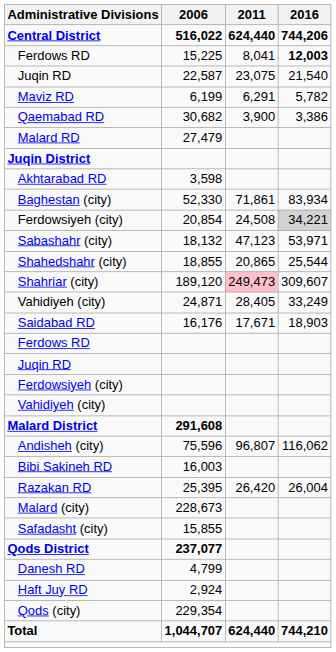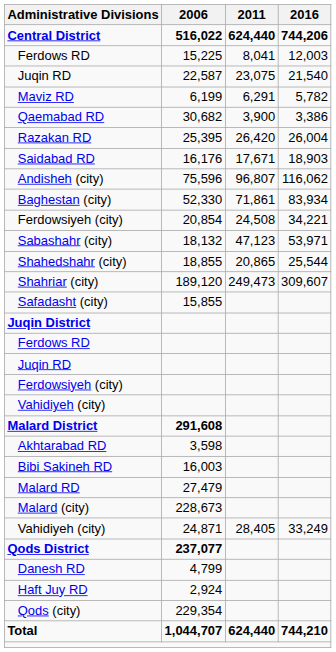 <table class="wikitable">
 <tr>
 <th>Administrative Divisions</th>
 <th>2006</th>
 <th>2011</th>
 <th>2016</th>
 </tr>
 <tr>
 <td><strong><a href='#'>Central District</a></strong></td>
 <td style="text-align: right;"><strong>516,022</strong></td>
 <td style="text-align: right;"><strong>624,440</strong></td>
 <td style="text-align: right;"><strong>744,206</strong></td>
 </tr>
 <tr>
 <td style="padding-left: 1em;">Ferdows RD</td>
 <td style="text-align: right;">15,225</td>
 <td style="text-align: right;">8,041</td>
-<td style="text-align: right;"><strong>12,003</strong></td>
+<td style="text-align: right;">12,003</td>
 </tr>
 <tr>
 <td style="padding-left: 1em;">Juqin RD</td>
 <td style="text-align: right;">22,587</td>
 <td style="text-align: right;">23,075</td>
 <td style="text-align: right;">21,540</td>
 </tr>
 <tr>
 <td style="padding-left: 1em;"><a href='#'>Maviz RD</a></td>
 <td style="text-align: right;">6,199</td>
 <td style="text-align: right;">6,291</td>
 <td style="text-align: right;">5,782</td>
 </tr>
 <tr>
 <td style="padding-left: 1em;"><a href='#'>Qaemabad RD</a></td>
 <td style="text-align: right;">30,682</td>
 <td style="text-align: right;">3,900</td>
 <td style="text-align: right;">3,386</td>
 </tr>
 <tr>
-<td style="padding-left: 1em;"><a href='#'>Malard RD</a></td>
-<td style="text-align: right;">27,479</td>
-<td style="text-align: right;"></td>
-<td style="text-align: right;"></td>
+<td style="padding-left: 1em;"><a href='#'>Razakan RD</a></td>
+<td style="text-align: right;">25,395</td>
+<td style="text-align: right;">26,420</td>
+<td style="text-align: right;">26,004</td>
 </tr>
 <tr>
-<td><strong><a href='#'>Juqin District</a></strong></td>
-<td style="text-align: right;"></td>
-<td style="text-align: right;"></td>
-<td style="text-align: right;"></td>
+<td style="padding-left: 1em;"><a href='#'>Saidabad RD</a></td>
+<td style="text-align: right;">16,176</td>
+<td style="text-align: right;">17,671</td>
+<td style="text-align: right;">18,903</td>
 </tr>
 <tr>
-<td style="padding-left: 1em;"><a href='#'>Akhtarabad RD</a></td>
-<td style="text-align: right;">3,598</td>
-<td style="text-align: right;"></td>
-<td style="text-align: right;"></td>
+<td style="padding-left: 1em;"><a href='#'>Andisheh</a> (city)</td>
+<td style="text-align: right;">75,596</td>
+<td style="text-align: right;">96,807</td>
+<td style="text-align: right;">116,062</td>
 </tr>
 <tr>
 <td style="padding-left: 1em;"><a href='#'>Baghestan</a> (city)</td>
 <td style="text-align: right;">52,330</td>
 <td style="text-align: right;">71,861</td>
 <td style="text-align: right;">83,934</td>
 </tr>
 <tr>
 <td style="padding-left: 1em;">Ferdowsiyeh (city)</td>
 <td style="text-align: right;">20,854</td>
 <td style="text-align: right;">24,508</td>
-<td style="background: lightgrey; text-align: right;">34,221</td>
+<td style="text-align: right;">34,221</td>
 </tr>
 <tr>
 <td style="padding-left: 1em;"><a href='#'>Sabashahr</a> (city)</td>
 <td style="text-align: right;">18,132</td>
 <td style="text-align: right;">47,123</td>
 <td style="text-align: right;">53,971</td>
 </tr>
 <tr>
 <td style="padding-left: 1em;"><a href='#'>Shahedshahr</a> (city)</td>
 <td style="text-align: right;">18,855</td>
 <td style="text-align: right;">20,865</td>
 <td style="text-align: right;">25,544</td>
 </tr>
 <tr>
 <td style="padding-left: 1em;"><a href='#'>Shahriar</a> (city)</td>
 <td style="text-align: right;">189,120</td>
-<td style="background: pink; text-align: right;">249,473</td>
+<td style="text-align: right;">249,473</td>
 <td style="text-align: right;">309,607</td>
 </tr>
 <tr>
-<td style="padding-left: 1em;">Vahidiyeh (city)</td>
-<td style="text-align: right;">24,871</td>
-<td style="text-align: right;">28,405</td>
-<td style="text-align: right;">33,249</td>
+<td style="padding-left: 1em;"><a href='#'>Safadasht</a> (city)</td>
+<td style="text-align: right;">15,855</td>
+<td style="text-align: right;"></td>
+<td style="text-align: right;"></td>
 </tr>
 <tr>
-<td style="padding-left: 1em;"><a href='#'>Saidabad RD</a></td>
-<td style="text-align: right;">16,176</td>
-<td style="text-align: right;">17,671</td>
-<td style="text-align: right;">18,903</td>
+<td><strong><a href='#'>Juqin District</a></strong></td>
+<td style="text-align: right;"></td>
+<td style="text-align: right;"></td>
+<td style="text-align: right;"></td>
 </tr>
 <tr>
 <td style="padding-left: 1em;"><a href='#'>Ferdows RD</a></td>
 <td style="text-align: right;"></td>
 <td style="text-align: right;"></td>
 <td style="text-align: right;"></td>
 </tr>
 <tr>
 <td style="padding-left: 1em;"><a href='#'>Juqin RD</a></td>
 <td style="text-align: right;"></td>
 <td style="text-align: right;"></td>
 <td style="text-align: right;"></td>
 </tr>
 <tr>
 <td style="padding-left: 1em;"><a href='#'>Ferdowsiyeh</a> (city)</td>
 <td style="text-align: right;"></td>
 <td style="text-align: right;"></td>
 <td style="text-align: right;"></td>
 </tr>
 <tr>
 <td style="padding-left: 1em;"><a href='#'>Vahidiyeh</a> (city)</td>
 <td style="text-align: right;"></td>
 <td style="text-align: right;"></td>
 <td style="text-align: right;"></td>
 </tr>
 <tr>
 <td><strong><a href='#'>Malard District</a></strong></td>
 <td style="text-align: right;"><strong>291,608</strong></td>
 <td style="text-align: right;"></td>
 <td style="text-align: right;"></td>
 </tr>
 <tr>
-<td style="padding-left: 1em;"><a href='#'>Andisheh</a> (city)</td>
-<td style="text-align: right;">75,596</td>
-<td style="text-align: right;">96,807</td>
-<td style="text-align: right;">116,062</td>
+<td style="padding-left: 1em;"><a href='#'>Akhtarabad RD</a></td>
+<td style="text-align: right;">3,598</td>
+<td style="text-align: right;"></td>
+<td style="text-align: right;"></td>
 </tr>
 <tr>
 <td style="padding-left: 1em;"><a href='#'>Bibi Sakineh RD</a></td>
 <td style="text-align: right;">16,003</td>
 <td style="text-align: right;"></td>
 <td style="text-align: right;"></td>
 </tr>
 <tr>
-<td style="padding-left: 1em;"><a href='#'>Razakan RD</a></td>
-<td style="text-align: right;">25,395</td>
-<td style="text-align: right;">26,420</td>
-<td style="text-align: right;">26,004</td>
+<td style="padding-left: 1em;"><a href='#'>Malard RD</a></td>
+<td style="text-align: right;">27,479</td>
+<td style="text-align: right;"></td>
+<td style="text-align: right;"></td>
 </tr>
 <tr>
 <td style="padding-left: 1em;"><a href='#'>Malard</a> (city)</td>
 <td style="text-align: right;">228,673</td>
 <td style="text-align: right;"></td>
 <td style="text-align: right;"></td>
 </tr>
 <tr>
-<td style="padding-left: 1em;"><a href='#'>Safadasht</a> (city)</td>
-<td style="text-align: right;">15,855</td>
-<td style="text-align: right;"></td>
-<td style="text-align: right;"></td>
+<td style="padding-left: 1em;">Vahidiyeh (city)</td>
+<td style="text-align: right;">24,871</td>
+<td style="text-align: right;">28,405</td>
+<td style="text-align: right;">33,249</td>
 </tr>
 <tr>
 <td><strong><a href='#'>Qods District</a></strong></td>
 <td style="text-align: right;"><strong>237,077</strong></td>
 <td style="text-align: right;"></td>
 <td style="text-align: right;"></td>
 </tr>
 <tr>
 <td style="padding-left: 1em;"><a href='#'>Danesh RD</a></td>
 <td style="text-align: right;">4,799</td>
 <td style="text-align: right;"></td>
 <td style="text-align: right;"></td>
 </tr>
 <tr>
 <td style="padding-left: 1em;"><a href='#'>Haft Juy RD</a></td>
 <td style="text-align: right;">2,924</td>
 <td style="text-align: right;"></td>
 <td style="text-align: right;"></td>
 </tr>
 <tr>
 <td style="padding-left: 1em;"><a href='#'>Qods</a> (city)</td>
 <td style="text-align: right;">229,354</td>
 <td style="text-align: right;"></td>
 <td style="text-align: right;"></td>
 </tr>
 <tr>
 <td><strong>Total</strong></td>
 <td style="text-align: right;"><strong>1,044,707</strong></td>
 <td style="text-align: right;"><strong>624,440</strong></td>
 <td style="text-align: right;"><strong>744,210</strong></td>
 </tr>
 <tr>
 <td colspan=4></td>
 </tr>
 </table>
